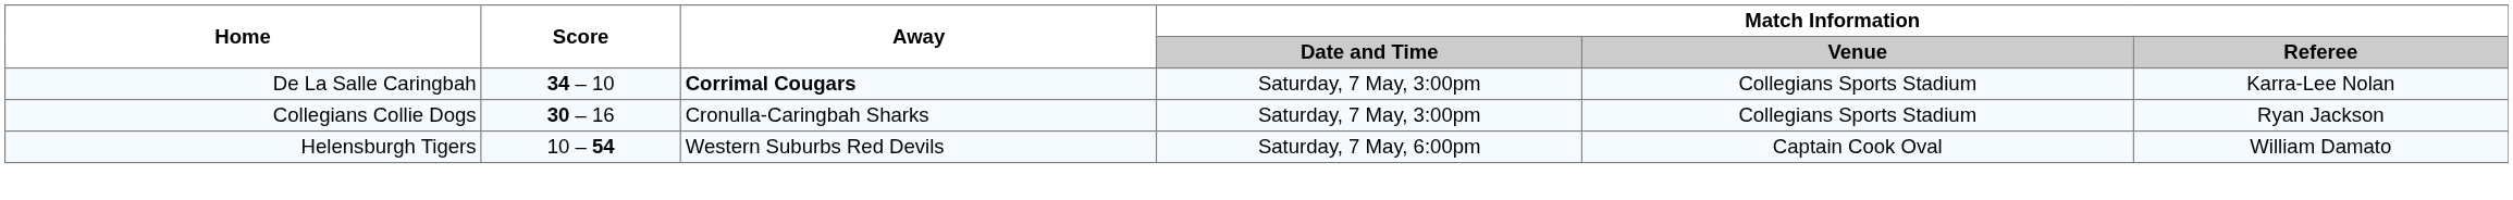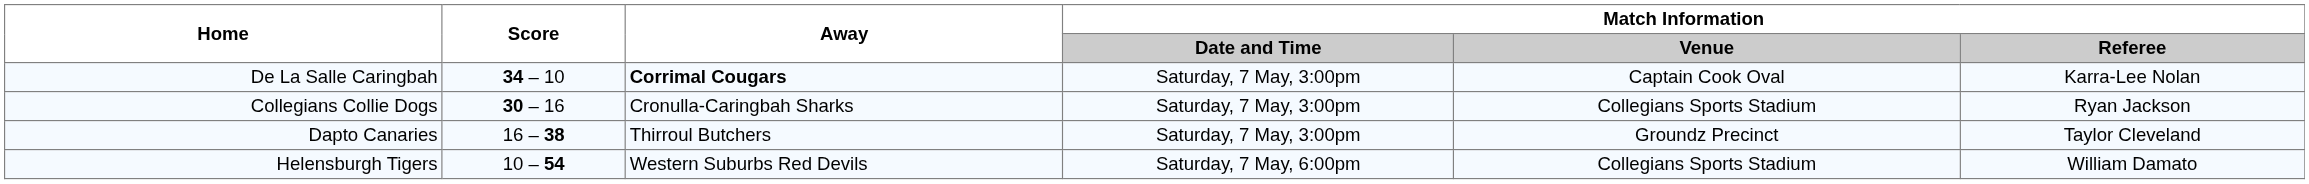 <table border="1" cellpadding="3" cellspacing="0" width="100%" style="border-collapse:collapse;  text-align:center;">
 <tr>
 <th rowspan="2" width="19%">Home</th>
 <th rowspan="2" width="8%">Score</th>
 <th rowspan="2" width="19%">Away</th>
 <th colspan="3">Match Information</th>
 </tr>
 <tr style="background:#CCCCCC">
 <th width="17%">Date and Time</th>
 <th width="22%">Venue</th>
 <th width="50%">Referee</th>
 </tr>
 <tr style="text-align:center; background:#f5faff;">
 <td align="right">De La Salle Caringbah </td>
 <td><strong>34</strong> – 10</td>
 <td align="left"><strong> Corrimal Cougars</strong></td>
 <td>Saturday, 7 May, 3:00pm</td>
-<td>Collegians Sports Stadium</td>
+<td>Captain Cook Oval</td>
 <td>Karra-Lee Nolan</td>
 </tr>
 <tr style="text-align:center; background:#f5faff;">
 <td align="right">Collegians Collie Dogs </td>
 <td><strong>30</strong> – 16</td>
 <td align="left"> Cronulla-Caringbah Sharks</td>
 <td>Saturday, 7 May, 3:00pm</td>
 <td>Collegians Sports Stadium</td>
 <td>Ryan Jackson</td>
 </tr>
 <tr style="text-align:center; background:#f5faff;">
+<td align="right">Dapto Canaries </td>
+<td>16 – <strong>38</strong></td>
+<td align="left"> Thirroul Butchers</td>
+<td>Saturday, 7 May, 3:00pm</td>
+<td>Groundz Precinct</td>
+<td>Taylor Cleveland</td>
+</tr>
+<tr style="text-align:center; background:#f5faff;">
 <td align="right">Helensburgh Tigers </td>
 <td>10 – <strong>54</strong></td>
 <td align="left"> Western Suburbs Red Devils</td>
 <td>Saturday, 7 May, 6:00pm</td>
-<td>Captain Cook Oval</td>
+<td>Collegians Sports Stadium</td>
 <td>William Damato</td>
 </tr>
 </table>
